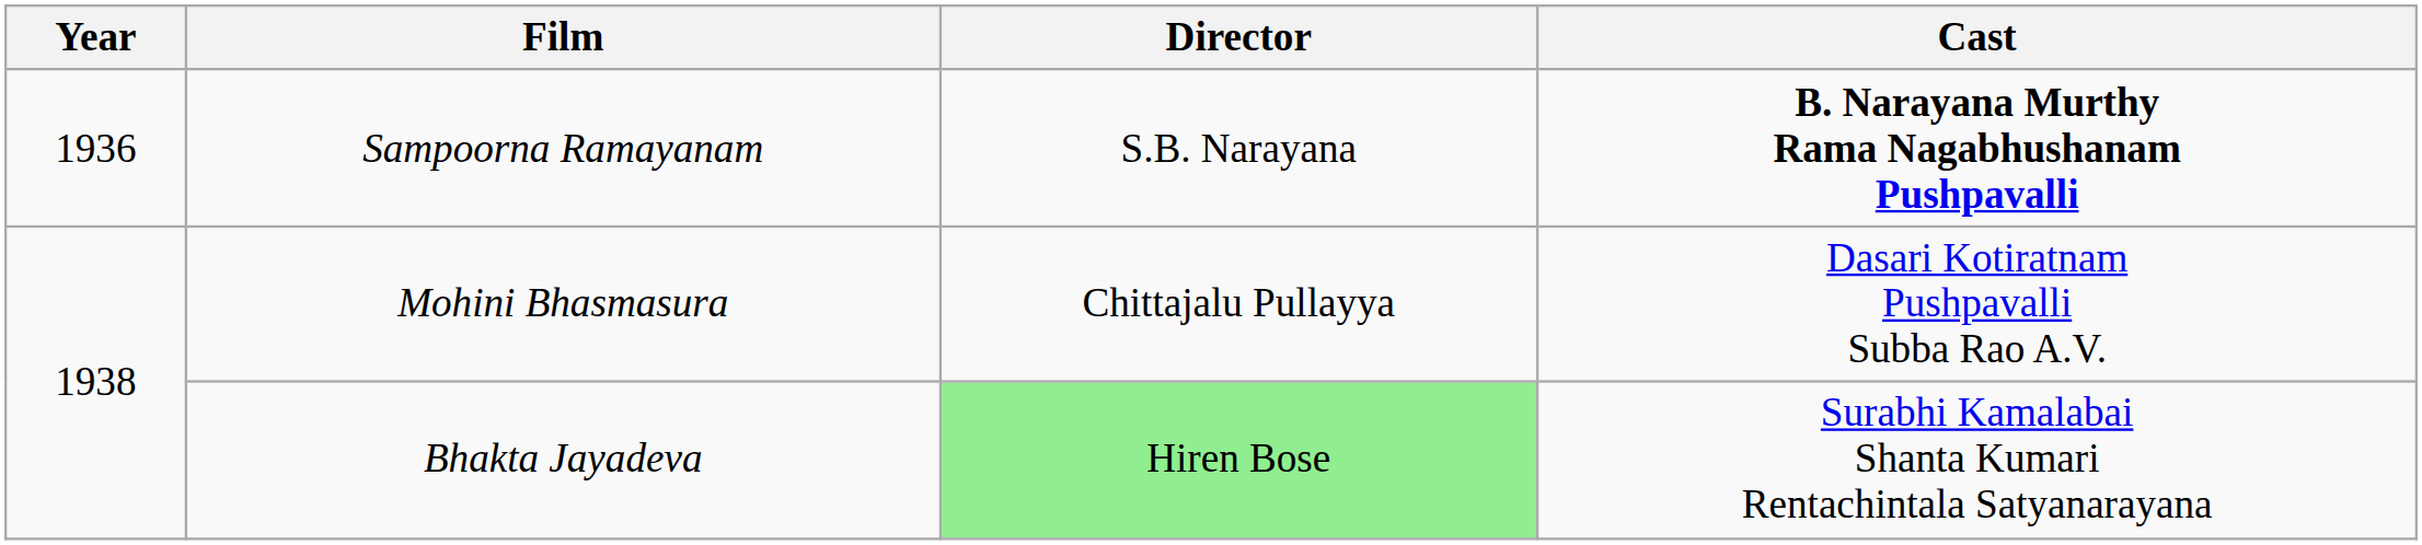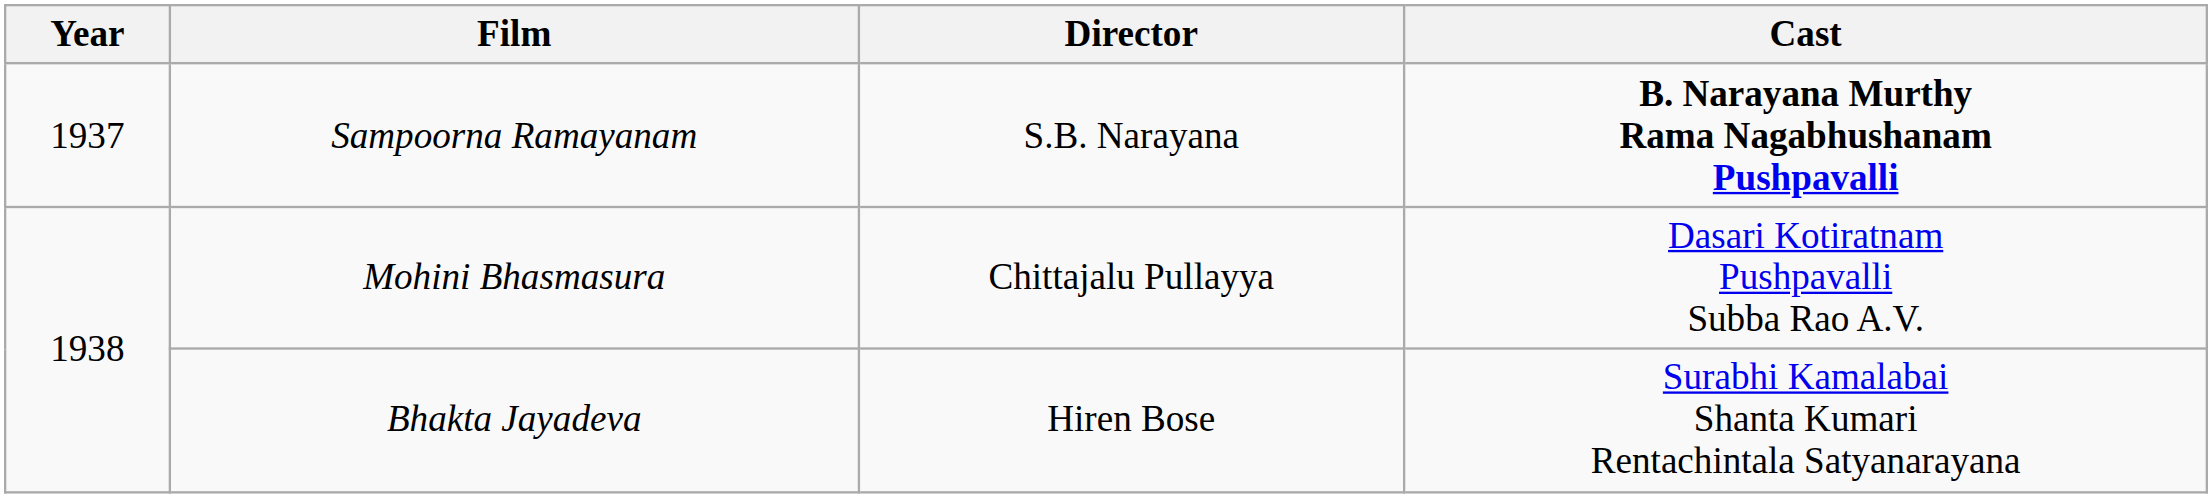 <table class="wikitable sortable" style="text-align:center; width:60%;">
 <tr>
 <th>Year</th>
 <th>Film</th>
 <th>Director</th>
 <th>Cast</th>
 </tr>
 <tr>
-<td>1936</td>
+<td>1937</td>
 <td><em>Sampoorna Ramayanam</em></td>
 <td>S.B. Narayana</td>
 <td><strong>B. Narayana Murthy<br>Rama Nagabhushanam<br><a href='#'>Pushpavalli</a></strong></td>
 </tr>
 <tr>
 <td rowspan="2">1938</td>
 <td><em>Mohini Bhasmasura</em></td>
 <td>Chittajalu Pullayya</td>
 <td><a href='#'>Dasari Kotiratnam</a><br><a href='#'>Pushpavalli</a><br>Subba Rao A.V.</td>
 </tr>
 <tr>
 <td><em>Bhakta Jayadeva</em></td>
-<td style="background: lightgreen;">Hiren Bose</td>
+<td>Hiren Bose</td>
 <td><a href='#'>Surabhi Kamalabai</a><br>Shanta Kumari<br>Rentachintala Satyanarayana</td>
 </tr>
 </table>
